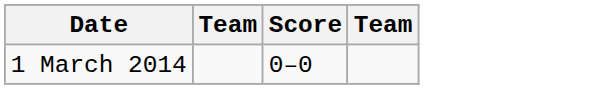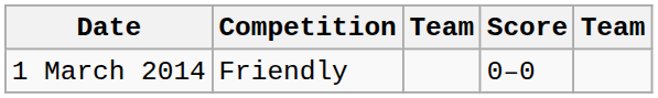 <table class="wikitable">
 <tr>
 <th>Date</th>
+<th>Competition</th>
 <th>Team</th>
 <th>Score</th>
 <th>Team</th>
 </tr>
 <tr>
 <td>1 March 2014</td>
+<td>Friendly</td>
 <td></td>
 <td>0–0</td>
 <td></td>
 </tr>
 </table>
